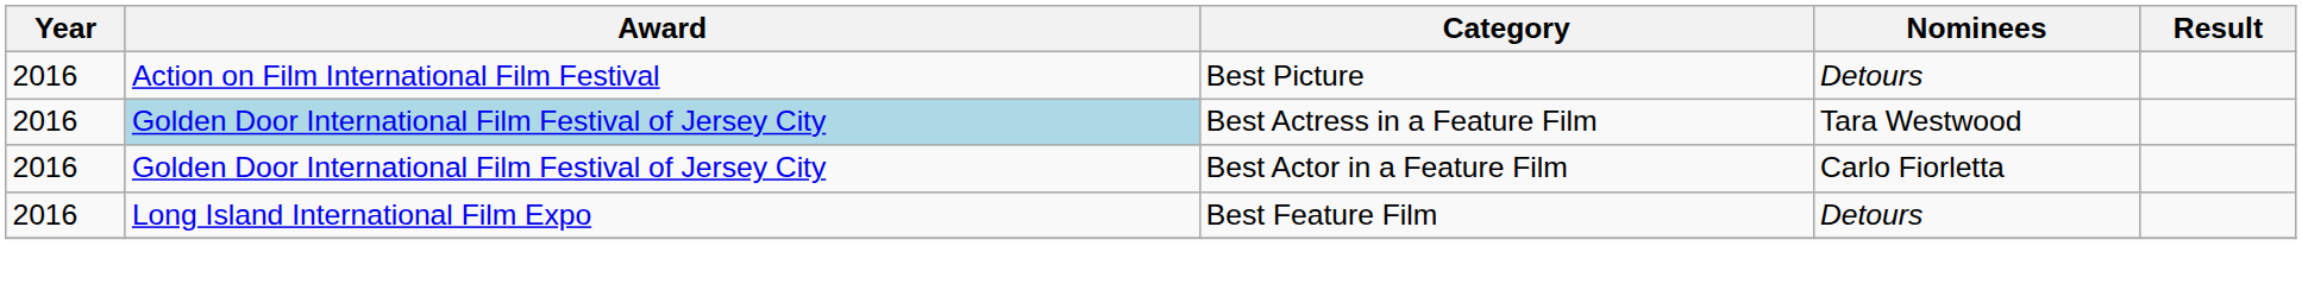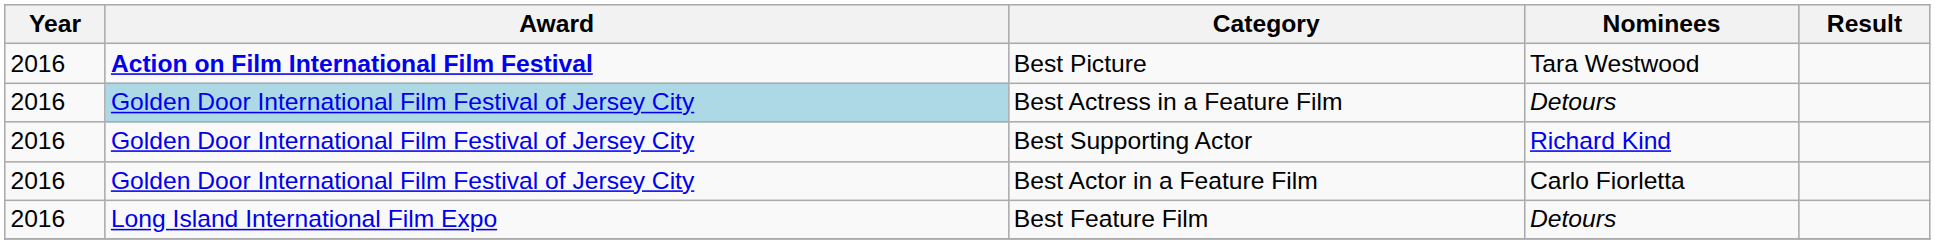 <table class="wikitable sortable" style="width:99%;">
 <tr>
 <th class="unsortable;">Year</th>
 <th>Award</th>
 <th>Category</th>
 <th>Nominees</th>
 <th>Result</th>
 </tr>
 <tr>
 <td>2016</td>
-<td><a href='#'>Action on Film International Film Festival</a></td>
+<td><strong><a href='#'>Action on Film International Film Festival</a></strong></td>
 <td>Best Picture</td>
-<td><em>Detours</em></td>
+<td>Tara Westwood</td>
 <td></td>
 </tr>
 <tr>
 <td>2016</td>
 <td style="background: lightblue;"><a href='#'>Golden Door International Film Festival of Jersey City</a></td>
 <td>Best Actress in a Feature Film</td>
-<td>Tara Westwood</td>
+<td><em>Detours</em></td>
+<td></td>
+</tr>
+<tr>
+<td>2016</td>
+<td><a href='#'>Golden Door International Film Festival of Jersey City</a></td>
+<td>Best Supporting Actor</td>
+<td><a href='#'>Richard Kind</a></td>
 <td></td>
 </tr>
 <tr>
 <td>2016</td>
 <td><a href='#'>Golden Door International Film Festival of Jersey City</a></td>
 <td>Best Actor in a Feature Film</td>
 <td>Carlo Fiorletta</td>
 <td></td>
 </tr>
 <tr>
 <td>2016</td>
 <td><a href='#'>Long Island International Film Expo</a></td>
 <td>Best Feature Film</td>
 <td><em>Detours</em></td>
 <td></td>
 </tr>
 <tr>
 </tr>
 </table>
